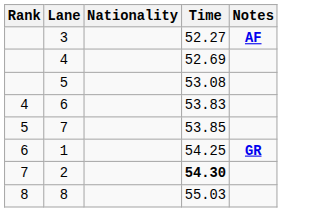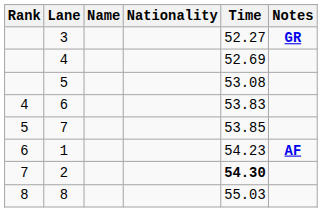 <table class="wikitable sortable" style="text-align:center">
 <tr>
 <th>Rank</th>
 <th>Lane</th>
+<th>Name</th>
 <th>Nationality</th>
 <th>Time</th>
 <th>Notes</th>
 </tr>
 <tr>
 <td></td>
 <td>3</td>
 <td align="left"></td>
+<td align="left"></td>
 <td>52.27</td>
-<td><strong><a href='#'>AF</a></strong></td>
+<td><strong><a href='#'>GR</a></strong></td>
 </tr>
 <tr>
 <td></td>
 <td>4</td>
+<td align="left"></td>
 <td align="left"></td>
 <td>52.69</td>
 <td></td>
 </tr>
 <tr>
 <td></td>
 <td>5</td>
 <td align="left"></td>
+<td align="left"></td>
 <td>53.08</td>
 <td></td>
 </tr>
 <tr>
 <td>4</td>
 <td>6</td>
+<td align="left"></td>
 <td align="left"></td>
 <td>53.83</td>
 <td></td>
 </tr>
 <tr>
 <td>5</td>
 <td>7</td>
 <td align="left"></td>
+<td align="left"></td>
 <td>53.85</td>
 <td></td>
 </tr>
 <tr>
 <td>6</td>
 <td>1</td>
 <td align="left"></td>
-<td>54.25</td>
-<td><strong><a href='#'>GR</a></strong></td>
+<td align="left"></td>
+<td>54.23</td>
+<td><strong><a href='#'>AF</a></strong></td>
 </tr>
 <tr>
 <td>7</td>
 <td>2</td>
+<td align="left"></td>
 <td align="left"></td>
 <td><strong>54.30</strong></td>
 <td></td>
 </tr>
 <tr>
 <td>8</td>
 <td>8</td>
 <td align="left"></td>
+<td align="left"></td>
 <td>55.03</td>
 <td></td>
 </tr>
 </table>
